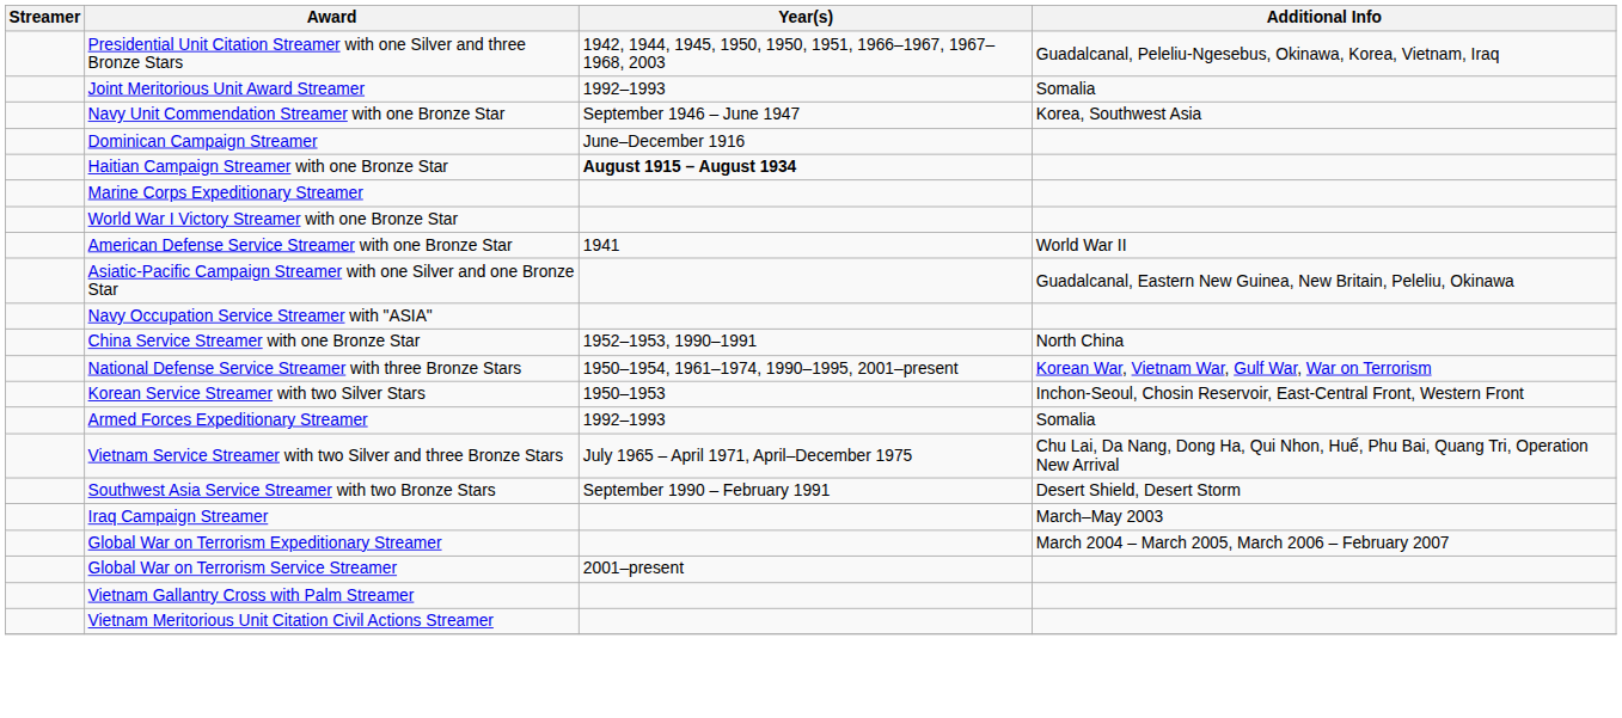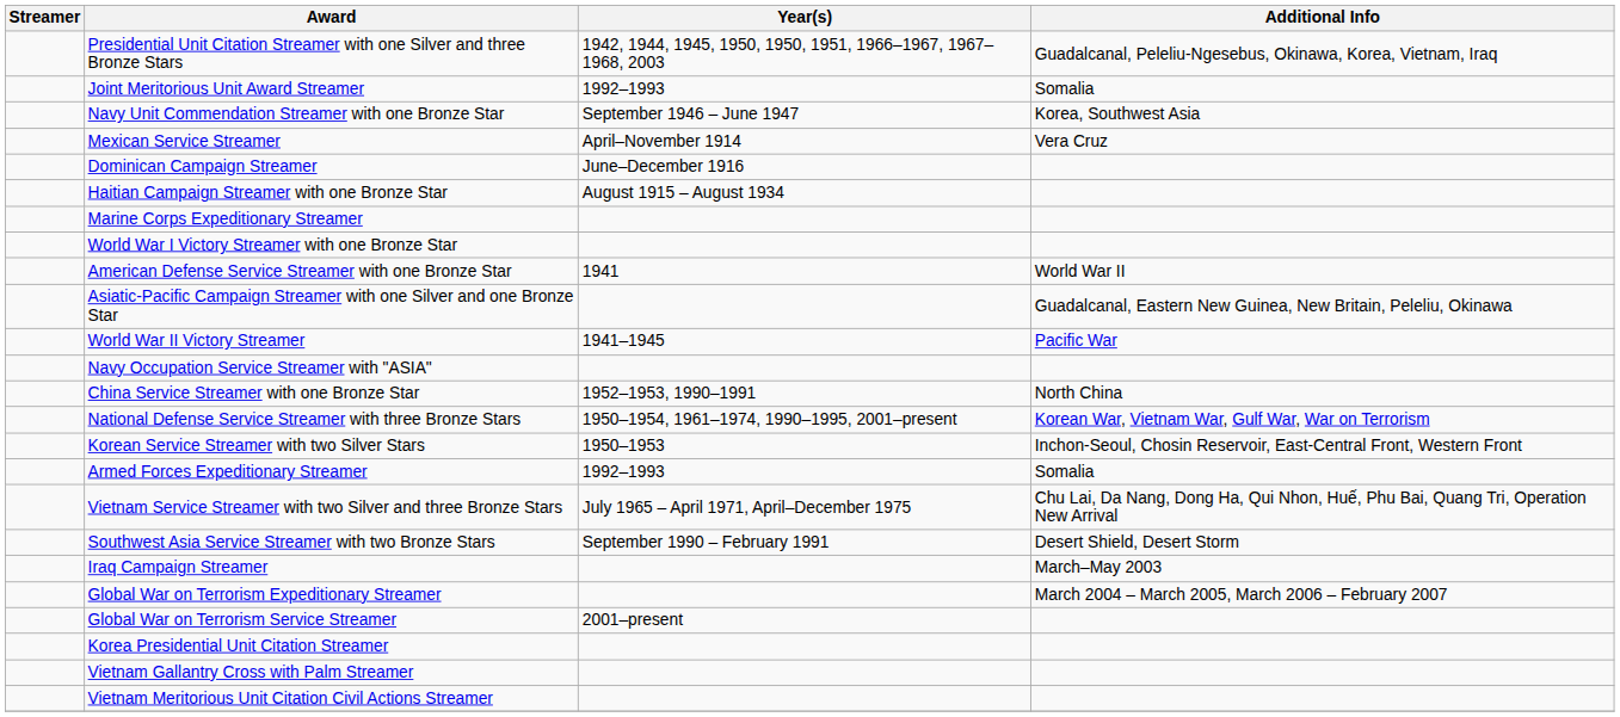 <table class=wikitable>
 <tr>
 <th>Streamer</th>
 <th>Award</th>
 <th>Year(s)</th>
 <th>Additional Info</th>
 </tr>
 <tr>
 <td></td>
 <td><a href='#'>Presidential Unit Citation Streamer</a> with one Silver and three Bronze Stars</td>
 <td>1942, 1944, 1945, 1950, 1950, 1951, 1966–1967, 1967–1968, 2003</td>
 <td>Guadalcanal, Peleliu-Ngesebus, Okinawa, Korea, Vietnam, Iraq</td>
 </tr>
 <tr>
 <td></td>
 <td><a href='#'>Joint Meritorious Unit Award Streamer</a></td>
 <td>1992–1993</td>
 <td>Somalia</td>
 </tr>
 <tr>
 <td></td>
 <td><a href='#'>Navy Unit Commendation Streamer</a> with one Bronze Star</td>
 <td>September 1946 – June 1947</td>
 <td>Korea, Southwest Asia</td>
 </tr>
 <tr>
 <td></td>
+<td><a href='#'>Mexican Service Streamer</a></td>
+<td>April–November 1914</td>
+<td>Vera Cruz</td>
+</tr>
+<tr>
+<td></td>
 <td><a href='#'>Dominican Campaign Streamer</a></td>
 <td>June–December 1916</td>
 <td><br></td>
 </tr>
 <tr>
 <td></td>
 <td><a href='#'>Haitian Campaign Streamer</a> with one Bronze Star</td>
-<td><strong>August 1915 – August 1934</strong></td>
+<td>August 1915 – August 1934</td>
 <td><br></td>
 </tr>
 <tr>
 <td></td>
 <td><a href='#'>Marine Corps Expeditionary Streamer</a></td>
 <td><br></td>
 <td><br></td>
 </tr>
 <tr>
 <td></td>
 <td><a href='#'>World War I Victory Streamer</a> with one Bronze Star</td>
 <td><br></td>
 <td><br></td>
 </tr>
 <tr>
 <td></td>
 <td><a href='#'>American Defense Service Streamer</a> with one Bronze Star</td>
 <td>1941</td>
 <td>World War II</td>
 </tr>
 <tr>
 <td></td>
 <td><a href='#'>Asiatic-Pacific Campaign Streamer</a> with one Silver and one Bronze Star</td>
 <td><br></td>
 <td>Guadalcanal, Eastern New Guinea, New Britain, Peleliu, Okinawa</td>
+</tr>
+<tr>
+<td></td>
+<td><a href='#'>World War II Victory Streamer</a></td>
+<td>1941–1945</td>
+<td><a href='#'>Pacific War</a></td>
 </tr>
 <tr>
 <td></td>
 <td><a href='#'>Navy Occupation Service Streamer</a> with "ASIA"</td>
 <td><br></td>
 <td><br></td>
 </tr>
 <tr>
 <td></td>
 <td><a href='#'>China Service Streamer</a> with one Bronze Star</td>
 <td>1952–1953, 1990–1991</td>
 <td>North China</td>
 </tr>
 <tr>
 <td></td>
 <td><a href='#'>National Defense Service Streamer</a> with three Bronze Stars</td>
 <td>1950–1954, 1961–1974, 1990–1995, 2001–present</td>
 <td><a href='#'>Korean War</a>, <a href='#'>Vietnam War</a>, <a href='#'>Gulf War</a>, <a href='#'>War on Terrorism</a></td>
 </tr>
 <tr>
 <td></td>
 <td><a href='#'>Korean Service Streamer</a> with two Silver Stars</td>
 <td>1950–1953</td>
 <td>Inchon-Seoul, Chosin Reservoir, East-Central Front, Western Front</td>
 </tr>
 <tr>
 <td></td>
 <td><a href='#'>Armed Forces Expeditionary Streamer</a></td>
 <td>1992–1993</td>
 <td>Somalia</td>
 </tr>
 <tr>
 <td></td>
 <td><a href='#'>Vietnam Service Streamer</a> with two Silver and three Bronze Stars</td>
 <td>July 1965 – April 1971, April–December 1975</td>
 <td>Chu Lai, Da Nang, Dong Ha, Qui Nhon, Huế, Phu Bai, Quang Tri, Operation New Arrival</td>
 </tr>
 <tr>
 <td></td>
 <td><a href='#'>Southwest Asia Service Streamer</a> with two Bronze Stars</td>
 <td>September 1990 – February 1991</td>
 <td>Desert Shield, Desert Storm</td>
 </tr>
 <tr>
 <td></td>
 <td><a href='#'>Iraq Campaign Streamer</a></td>
 <td><br></td>
 <td>March–May 2003</td>
 </tr>
 <tr>
 <td></td>
 <td><a href='#'>Global War on Terrorism Expeditionary Streamer</a></td>
 <td><br></td>
 <td>March 2004 – March 2005, March 2006 – February 2007</td>
 </tr>
 <tr>
 <td></td>
 <td><a href='#'>Global War on Terrorism Service Streamer</a></td>
 <td>2001–present</td>
 <td><br></td>
 </tr>
 <tr>
 <td></td>
+<td><a href='#'>Korea Presidential Unit Citation Streamer</a></td>
+<td><br></td>
+<td><br></td>
+</tr>
+<tr>
+<td></td>
 <td><a href='#'>Vietnam Gallantry Cross with Palm Streamer</a></td>
 <td><br></td>
 <td><br></td>
 </tr>
 <tr>
 <td></td>
 <td><a href='#'>Vietnam Meritorious Unit Citation Civil Actions Streamer</a></td>
 <td><br></td>
 <td><br></td>
 </tr>
 <tr>
 </tr>
 </table>
